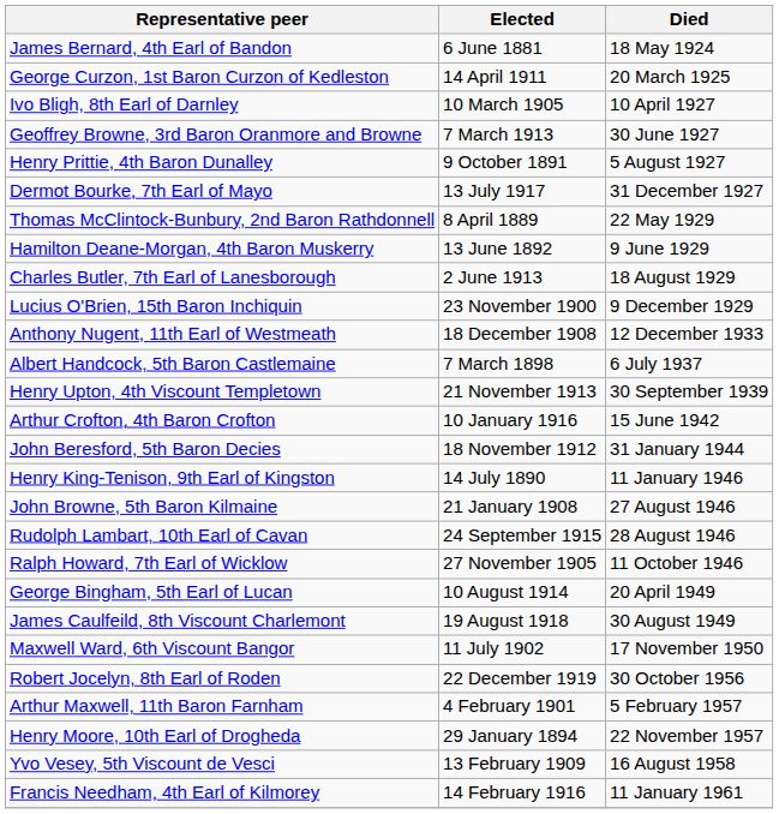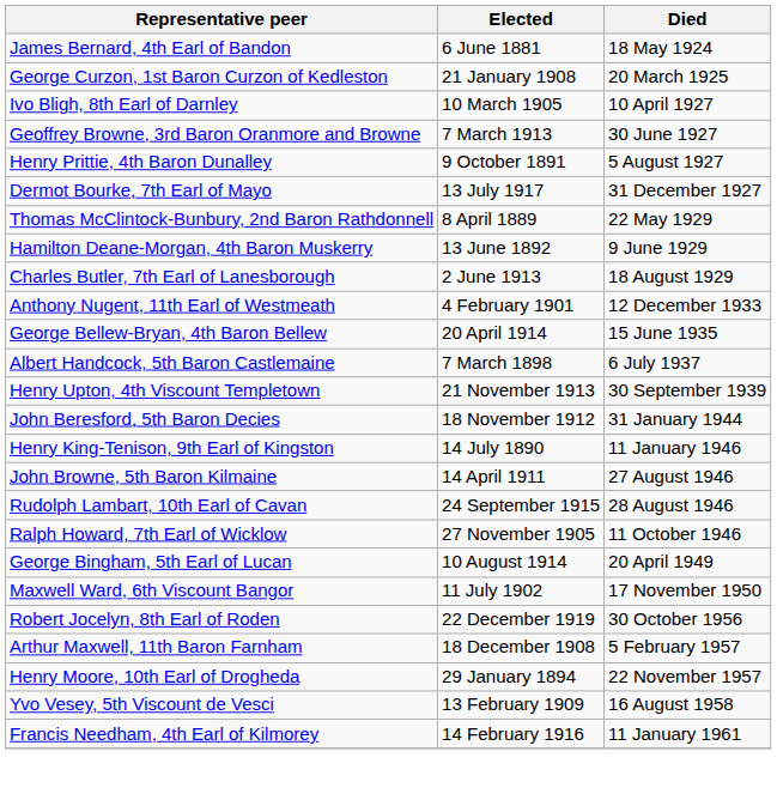 <table class="sortable wikitable">
 <tr>
 <th>Representative peer</th>
 <th>Elected</th>
 <th>Died</th>
 </tr>
 <tr>
 <td><a href='#'>James Bernard, 4th Earl of Bandon</a></td>
 <td>6 June 1881</td>
 <td>18 May 1924</td>
 </tr>
 <tr>
 <td><a href='#'>George Curzon, 1st Baron Curzon of Kedleston</a></td>
-<td>14 April 1911</td>
+<td>21 January 1908</td>
 <td>20 March 1925</td>
 </tr>
 <tr>
 <td><a href='#'>Ivo Bligh, 8th Earl of Darnley</a></td>
 <td>10 March 1905</td>
 <td>10 April 1927</td>
 </tr>
 <tr>
 <td><a href='#'>Geoffrey Browne, 3rd Baron Oranmore and Browne</a></td>
 <td>7 March 1913</td>
 <td>30 June 1927</td>
 </tr>
 <tr>
 <td><a href='#'>Henry Prittie, 4th Baron Dunalley</a></td>
 <td>9 October 1891</td>
 <td>5 August 1927</td>
 </tr>
 <tr>
 <td><a href='#'>Dermot Bourke, 7th Earl of Mayo</a></td>
 <td>13 July 1917</td>
 <td>31 December 1927</td>
 </tr>
 <tr>
 <td><a href='#'>Thomas McClintock-Bunbury, 2nd Baron Rathdonnell</a></td>
 <td>8 April 1889</td>
 <td>22 May 1929</td>
 </tr>
 <tr>
 <td><a href='#'>Hamilton Deane-Morgan, 4th Baron Muskerry</a></td>
 <td>13 June 1892</td>
 <td>9 June 1929</td>
 </tr>
 <tr>
 <td><a href='#'>Charles Butler, 7th Earl of Lanesborough</a></td>
 <td>2 June 1913</td>
 <td>18 August 1929</td>
 </tr>
 <tr>
-<td><a href='#'>Lucius O'Brien, 15th Baron Inchiquin</a></td>
-<td>23 November 1900</td>
-<td>9 December 1929</td>
+<td><a href='#'>Anthony Nugent, 11th Earl of Westmeath</a></td>
+<td>4 February 1901</td>
+<td>12 December 1933</td>
 </tr>
 <tr>
-<td><a href='#'>Anthony Nugent, 11th Earl of Westmeath</a></td>
-<td>18 December 1908</td>
-<td>12 December 1933</td>
+<td><a href='#'>George Bellew-Bryan, 4th Baron Bellew</a></td>
+<td>20 April 1914</td>
+<td>15 June 1935</td>
 </tr>
 <tr>
 <td><a href='#'>Albert Handcock, 5th Baron Castlemaine</a></td>
 <td>7 March 1898</td>
 <td>6 July 1937</td>
 </tr>
 <tr>
 <td><a href='#'>Henry Upton, 4th Viscount Templetown</a></td>
 <td>21 November 1913</td>
 <td>30 September 1939</td>
-</tr>
-<tr>
-<td><a href='#'>Arthur Crofton, 4th Baron Crofton</a></td>
-<td>10 January 1916</td>
-<td>15 June 1942</td>
 </tr>
 <tr>
 <td><a href='#'>John Beresford, 5th Baron Decies</a></td>
 <td>18 November 1912</td>
 <td>31 January 1944</td>
 </tr>
 <tr>
 <td><a href='#'>Henry King-Tenison, 9th Earl of Kingston</a></td>
 <td>14 July 1890</td>
 <td>11 January 1946</td>
 </tr>
 <tr>
 <td><a href='#'>John Browne, 5th Baron Kilmaine</a></td>
-<td>21 January 1908</td>
+<td>14 April 1911</td>
 <td>27 August 1946</td>
 </tr>
 <tr>
 <td><a href='#'>Rudolph Lambart, 10th Earl of Cavan</a></td>
 <td>24 September 1915</td>
 <td>28 August 1946</td>
 </tr>
 <tr>
 <td><a href='#'>Ralph Howard, 7th Earl of Wicklow</a></td>
 <td>27 November 1905</td>
 <td>11 October 1946</td>
 </tr>
 <tr>
 <td><a href='#'>George Bingham, 5th Earl of Lucan</a></td>
 <td>10 August 1914</td>
 <td>20 April 1949</td>
 </tr>
 <tr>
-<td><a href='#'>James Caulfeild, 8th Viscount Charlemont</a></td>
-<td>19 August 1918</td>
-<td>30 August 1949</td>
-</tr>
-<tr>
 <td><a href='#'>Maxwell Ward, 6th Viscount Bangor</a></td>
 <td>11 July 1902</td>
 <td>17 November 1950</td>
 </tr>
 <tr>
 <td><a href='#'>Robert Jocelyn, 8th Earl of Roden</a></td>
 <td>22 December 1919</td>
 <td>30 October 1956</td>
 </tr>
 <tr>
 <td><a href='#'>Arthur Maxwell, 11th Baron Farnham</a></td>
-<td>4 February 1901</td>
+<td>18 December 1908</td>
 <td>5 February 1957</td>
 </tr>
 <tr>
 <td><a href='#'>Henry Moore, 10th Earl of Drogheda</a></td>
 <td>29 January 1894</td>
 <td>22 November 1957</td>
 </tr>
 <tr>
 <td><a href='#'>Yvo Vesey, 5th Viscount de Vesci</a></td>
 <td>13 February 1909</td>
 <td>16 August 1958</td>
 </tr>
 <tr>
 <td><a href='#'>Francis Needham, 4th Earl of Kilmorey</a></td>
 <td>14 February 1916</td>
 <td>11 January 1961</td>
 </tr>
 <tr>
 </tr>
 </table>
